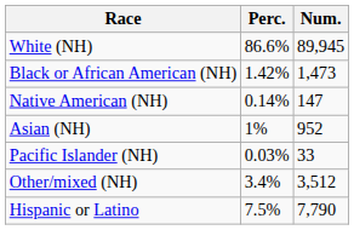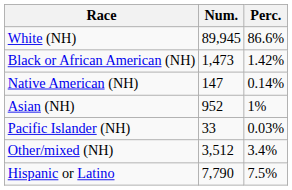 <table class="wikitable">
 <tr>
 <th>Race</th>
+<th>Num.</th>
 <th>Perc.</th>
-<th>Num.</th>
 </tr>
 <tr>
 <td><a href='#'>White</a> (NH)</td>
+<td>89,945</td>
 <td>86.6%</td>
-<td>89,945</td>
 </tr>
 <tr>
 <td><a href='#'>Black or African American</a> (NH)</td>
+<td>1,473</td>
 <td>1.42%</td>
-<td>1,473</td>
 </tr>
 <tr>
 <td><a href='#'>Native American</a> (NH)</td>
+<td>147</td>
 <td>0.14%</td>
-<td>147</td>
 </tr>
 <tr>
 <td><a href='#'>Asian</a> (NH)</td>
+<td>952</td>
 <td>1%</td>
-<td>952</td>
 </tr>
 <tr>
 <td><a href='#'>Pacific Islander</a> (NH)</td>
+<td>33</td>
 <td>0.03%</td>
-<td>33</td>
 </tr>
 <tr>
 <td><a href='#'>Other/mixed</a> (NH)</td>
+<td>3,512</td>
 <td>3.4%</td>
-<td>3,512</td>
 </tr>
 <tr>
 <td><a href='#'>Hispanic</a> or <a href='#'>Latino</a></td>
+<td>7,790</td>
 <td>7.5%</td>
-<td>7,790</td>
 </tr>
 </table>
